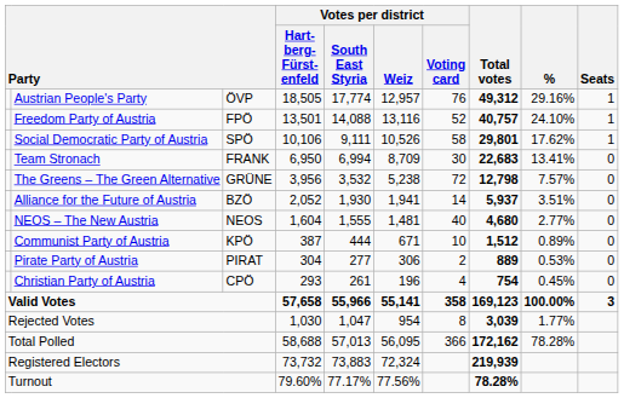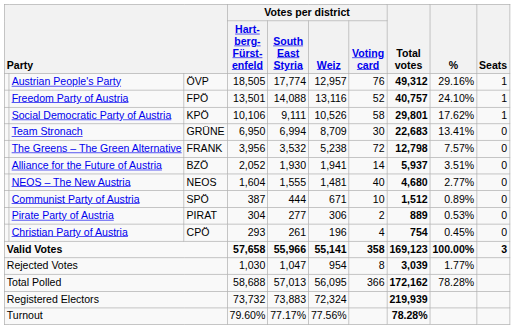 <table class="wikitable" border="1" style="text-align:right;">
 <tr>
 <th style="text-align:left;" valign=bottom rowspan=2 colspan=3>Party</th>
 <th colspan=4>Votes per district</th>
 <th align=center valign=bottom rowspan=2 width="50">Total<br>votes</th>
 <th align=center valign=bottom rowspan=2 width="50">%</th>
 <th align=center valign=bottom rowspan=2>Seats</th>
 </tr>
 <tr>
 <th align=center valign=bottom width="50"><a href='#'>Hart-<br>berg-<br>Fürst-<br>enfeld</a></th>
 <th align=center valign=bottom width="50"><a href='#'>South<br>East<br>Styria</a></th>
 <th align=center valign=bottom width="50"><a href='#'>Weiz</a></th>
 <th align=center valign=bottom width="50"><a href='#'>Voting<br>card</a></th>
 </tr>
 <tr>
 <td></td>
 <td align=left><a href='#'>Austrian People's Party</a></td>
 <td align=left>ÖVP</td>
 <td>18,505</td>
 <td>17,774</td>
 <td>12,957</td>
 <td>76</td>
 <td><strong>49,312</strong></td>
 <td>29.16%</td>
 <td>1</td>
 </tr>
 <tr>
 <td></td>
 <td align=left><a href='#'>Freedom Party of Austria</a></td>
 <td align=left>FPÖ</td>
 <td>13,501</td>
 <td>14,088</td>
 <td>13,116</td>
 <td>52</td>
 <td><strong>40,757</strong></td>
 <td>24.10%</td>
 <td>1</td>
 </tr>
 <tr>
 <td></td>
 <td align=left><a href='#'>Social Democratic Party of Austria</a></td>
-<td align=left>SPÖ</td>
+<td align=left>KPÖ</td>
 <td>10,106</td>
 <td>9,111</td>
 <td>10,526</td>
 <td>58</td>
 <td><strong>29,801</strong></td>
 <td>17.62%</td>
 <td>1</td>
 </tr>
 <tr>
 <td></td>
 <td align=left><a href='#'>Team Stronach</a></td>
-<td align=left>FRANK</td>
+<td align=left>GRÜNE</td>
 <td>6,950</td>
 <td>6,994</td>
 <td>8,709</td>
 <td>30</td>
 <td><strong>22,683</strong></td>
 <td>13.41%</td>
 <td>0</td>
 </tr>
 <tr>
 <td></td>
 <td align=left style="white-space: nowrap;"><a href='#'>The Greens – The Green Alternative</a></td>
-<td align=left>GRÜNE</td>
+<td align=left>FRANK</td>
 <td>3,956</td>
 <td>3,532</td>
 <td>5,238</td>
 <td>72</td>
 <td><strong>12,798</strong></td>
 <td>7.57%</td>
 <td>0</td>
 </tr>
 <tr>
 <td></td>
 <td align=left><a href='#'>Alliance for the Future of Austria</a></td>
 <td align=left>BZÖ</td>
 <td>2,052</td>
 <td>1,930</td>
 <td>1,941</td>
 <td>14</td>
 <td><strong>5,937</strong></td>
 <td>3.51%</td>
 <td>0</td>
 </tr>
 <tr>
 <td></td>
 <td align=left><a href='#'>NEOS – The New Austria</a></td>
 <td align=left>NEOS</td>
 <td>1,604</td>
 <td>1,555</td>
 <td>1,481</td>
 <td>40</td>
 <td><strong>4,680</strong></td>
 <td>2.77%</td>
 <td>0</td>
 </tr>
 <tr>
 <td></td>
 <td align=left><a href='#'>Communist Party of Austria</a></td>
-<td align=left>KPÖ</td>
+<td align=left>SPÖ</td>
 <td>387</td>
 <td>444</td>
 <td>671</td>
 <td>10</td>
 <td><strong>1,512</strong></td>
 <td>0.89%</td>
 <td>0</td>
 </tr>
 <tr>
 <td></td>
 <td align=left><a href='#'>Pirate Party of Austria</a></td>
 <td align=left>PIRAT</td>
 <td>304</td>
 <td>277</td>
 <td>306</td>
 <td>2</td>
 <td><strong>889</strong></td>
 <td>0.53%</td>
 <td>0</td>
 </tr>
 <tr>
 <td></td>
 <td align=left><a href='#'>Christian Party of Austria</a></td>
 <td align=left>CPÖ</td>
 <td>293</td>
 <td>261</td>
 <td>196</td>
 <td>4</td>
 <td><strong>754</strong></td>
 <td>0.45%</td>
 <td>0</td>
 </tr>
 <tr style="font-weight:bold">
 <td align=left colspan=3>Valid Votes</td>
 <td>57,658</td>
 <td>55,966</td>
 <td>55,141</td>
 <td>358</td>
 <td>169,123</td>
 <td>100.00%</td>
 <td>3</td>
 </tr>
 <tr>
 <td align=left colspan=3>Rejected Votes</td>
 <td>1,030</td>
 <td>1,047</td>
 <td>954</td>
 <td>8</td>
 <td><strong>3,039</strong></td>
 <td>1.77%</td>
 <td></td>
 </tr>
 <tr>
 <td align=left colspan=3>Total Polled</td>
 <td>58,688</td>
 <td>57,013</td>
 <td>56,095</td>
 <td>366</td>
 <td><strong>172,162</strong></td>
 <td>78.28%</td>
 <td></td>
 </tr>
 <tr>
 <td align=left colspan=3>Registered Electors</td>
 <td>73,732</td>
 <td>73,883</td>
 <td>72,324</td>
 <td></td>
 <td><strong>219,939</strong></td>
 <td></td>
 <td></td>
 </tr>
 <tr>
 <td align=left colspan=3>Turnout</td>
 <td>79.60%</td>
 <td>77.17%</td>
 <td>77.56%</td>
 <td></td>
 <td><strong>78.28%</strong></td>
 <td></td>
 <td></td>
 </tr>
 </table>
